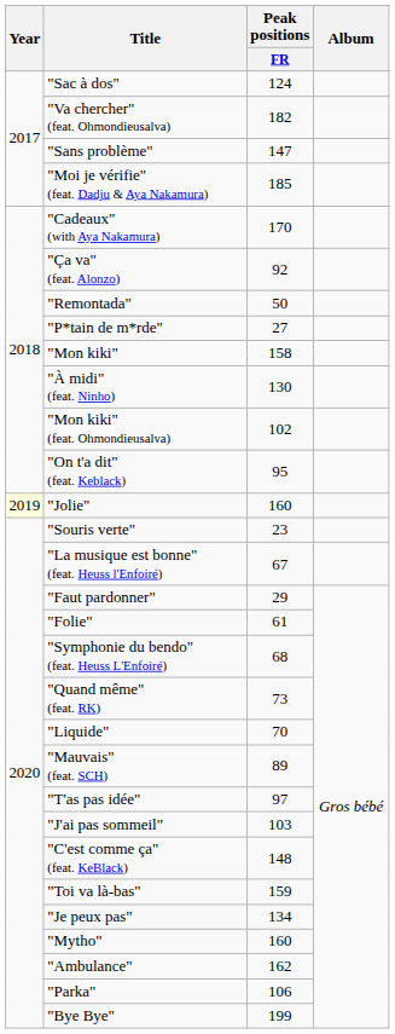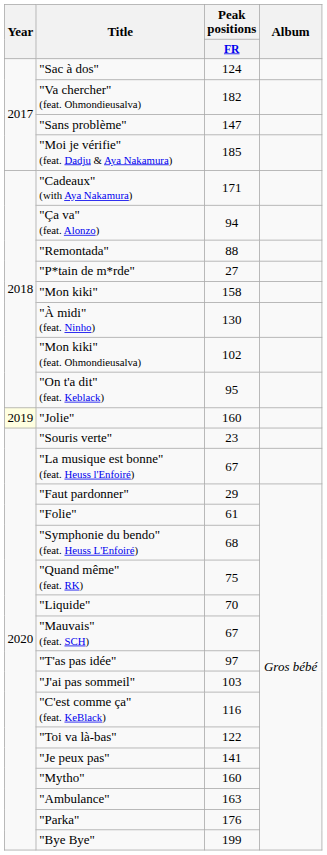 <table class="wikitable">
 <tr>
 <th rowspan="2" style="text-align:center; width:10px;">Year</th>
 <th rowspan="2" style="text-align:center; width:200px;">Title</th>
 <th style="text-align:center; width:20px;">Peak positions</th>
 <th rowspan="2" style="text-align:center; width:70px;">Album</th>
 </tr>
 <tr>
 <th scope="col" style="width:3em;font-size:90%;"><a href='#'>FR</a><br></th>
 </tr>
 <tr>
 <td style="text-align:center;" rowspan=4>2017</td>
 <td>"Sac à dos"</td>
 <td style="text-align:center;">124</td>
 <td style="text-align:center;"></td>
 </tr>
 <tr>
 <td>"Va chercher"<br><small>(feat. Ohmondieusalva)</small></td>
 <td style="text-align:center;">182</td>
 <td style="text-align:center;"></td>
 </tr>
 <tr>
 <td>"Sans problème"</td>
 <td style="text-align:center;">147</td>
 <td style="text-align:center;"></td>
 </tr>
 <tr>
 <td>"Moi je vérifie"<br><small>(feat. <a href='#'>Dadju</a> & <a href='#'>Aya Nakamura</a>)</small></td>
 <td style="text-align:center;">185</td>
 <td style="text-align:center;"></td>
 </tr>
 <tr>
 <td style="text-align:center;" rowspan=8>2018</td>
 <td>"Cadeaux"<br><small>(with <a href='#'>Aya Nakamura</a>)</small></td>
-<td style="text-align:center;">170</td>
+<td style="text-align:center;">171</td>
 <td style="text-align:center;"></td>
 </tr>
 <tr>
 <td>"Ça va"<br><small>(feat. <a href='#'>Alonzo</a>)</small></td>
-<td style="text-align:center;">92</td>
+<td style="text-align:center;">94</td>
 <td style="text-align:center;"></td>
 </tr>
 <tr>
 <td>"Remontada"</td>
-<td style="text-align:center;">50</td>
+<td style="text-align:center;">88</td>
 <td style="text-align:center;"></td>
 </tr>
 <tr>
 <td>"P*tain de m*rde"</td>
 <td style="text-align:center;">27</td>
 <td style="text-align:center;"></td>
 </tr>
 <tr>
 <td>"Mon kiki"</td>
 <td style="text-align:center;">158</td>
 <td style="text-align:center;"></td>
 </tr>
 <tr>
 <td>"À midi" <br><small>(feat. <a href='#'>Ninho</a>)</small></td>
 <td style="text-align:center;">130</td>
 <td style="text-align:center;"></td>
 </tr>
 <tr>
 <td>"Mon kiki" <br><small>(feat. Ohmondieusalva)</small></td>
 <td style="text-align:center;">102</td>
 <td style="text-align:center;"></td>
 </tr>
 <tr>
 <td>"On t'a dit" <br><small>(feat. <a href='#'>Keblack</a>)</small></td>
 <td style="text-align:center;">95</td>
 <td style="text-align:center;"></td>
 </tr>
 <tr>
 <td style="background: lightyellow; text-align:center;" rowspan=1>2019</td>
 <td>"Jolie"</td>
 <td style="text-align:center;">160</td>
 <td style="text-align:center;"></td>
 </tr>
 <tr>
 <td style="text-align:center;" rowspan=17>2020</td>
 <td>"Souris verte"</td>
 <td style="text-align:center;">23</td>
 <td style="text-align:center;"></td>
 </tr>
 <tr>
 <td>"La musique est bonne"<br><small>(feat. <a href='#'>Heuss l'Enfoiré</a>)</small></td>
 <td style="text-align:center;">67</td>
 <td style="text-align:center;"></td>
 </tr>
 <tr>
 <td>"Faut pardonner"</td>
 <td style="text-align:center;">29</td>
 <td style="text-align:center;" rowspan=15><em>Gros bébé</em></td>
 </tr>
 <tr>
 <td>"Folie"</td>
 <td style="text-align:center;">61</td>
 </tr>
 <tr>
 <td>"Symphonie du bendo" <br><small>(feat. <a href='#'>Heuss L'Enfoiré</a>)</small></td>
 <td style="text-align:center;">68</td>
 </tr>
 <tr>
 <td>"Quand même" <br><small>(feat. <a href='#'>RK</a>)</small></td>
-<td style="text-align:center;">73</td>
+<td style="text-align:center;">75</td>
 </tr>
 <tr>
 <td>"Liquide"</td>
 <td style="text-align:center;">70</td>
 </tr>
 <tr>
 <td>"Mauvais" <br><small>(feat. <a href='#'>SCH</a>)</small></td>
-<td style="text-align:center;">89</td>
+<td style="text-align:center;">67</td>
 </tr>
 <tr>
 <td>"T'as pas idée"</td>
 <td style="text-align:center;">97</td>
 </tr>
 <tr>
 <td>"J'ai pas sommeil"</td>
 <td style="text-align:center;">103</td>
 </tr>
 <tr>
 <td>"C'est comme ça" <br><small>(feat. <a href='#'>KeBlack</a>)</small></td>
-<td style="text-align:center;">148</td>
+<td style="text-align:center;">116</td>
 </tr>
 <tr>
 <td>"Toi va là-bas"</td>
-<td style="text-align:center;">159</td>
+<td style="text-align:center;">122</td>
 </tr>
 <tr>
 <td>"Je peux pas"</td>
-<td style="text-align:center;">134</td>
+<td style="text-align:center;">141</td>
 </tr>
 <tr>
 <td>"Mytho"</td>
 <td style="text-align:center;">160</td>
 </tr>
 <tr>
 <td>"Ambulance"</td>
-<td style="text-align:center;">162</td>
+<td style="text-align:center;">163</td>
 </tr>
 <tr>
 <td>"Parka"</td>
-<td style="text-align:center;">106</td>
+<td style="text-align:center;">176</td>
 </tr>
 <tr>
 <td>"Bye Bye"</td>
 <td style="text-align:center;">199</td>
 </tr>
 </table>
